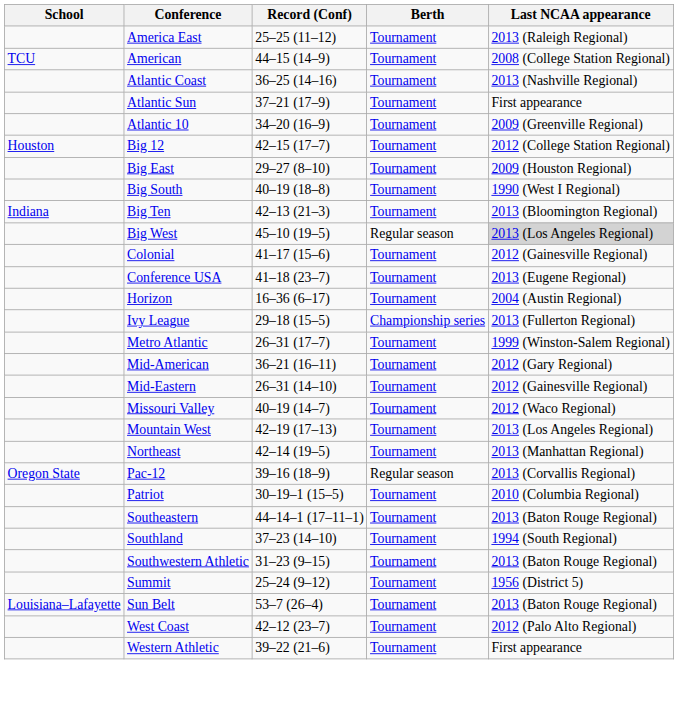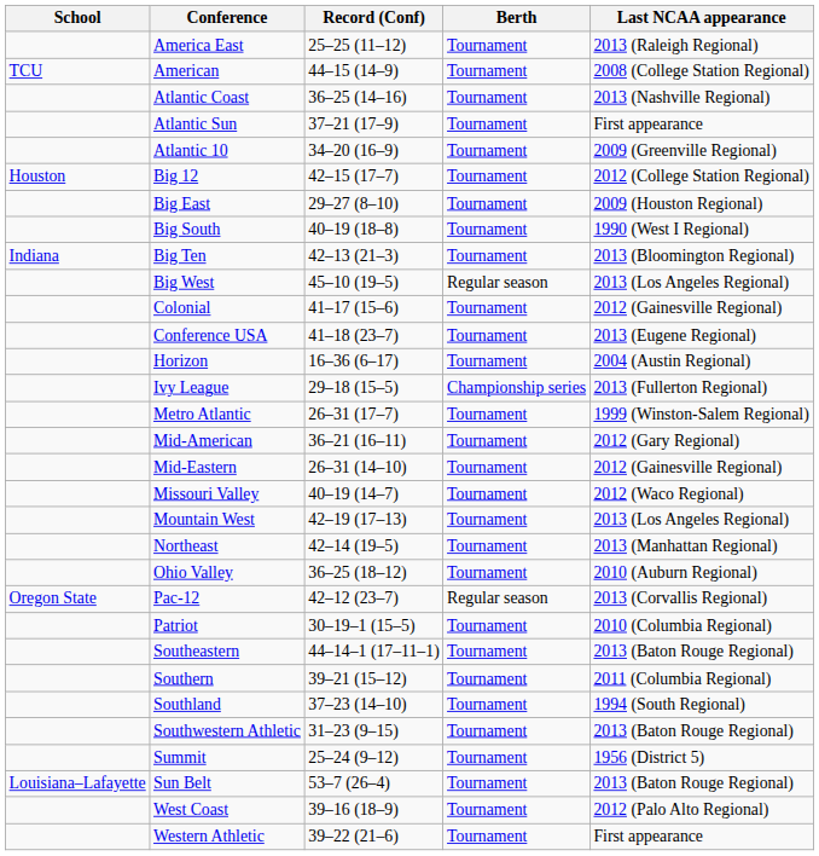 <table class="wikitable sortable">
 <tr>
 <th>School</th>
 <th>Conference</th>
 <th>Record (Conf)</th>
 <th>Berth</th>
 <th>Last NCAA appearance</th>
 </tr>
 <tr>
 <td></td>
 <td><a href='#'>America East</a></td>
 <td>25–25 (11–12)</td>
 <td><a href='#'>Tournament</a></td>
 <td><a href='#'>2013</a> (Raleigh Regional)</td>
 </tr>
 <tr>
 <td><a href='#'>TCU</a></td>
 <td><a href='#'>American</a></td>
 <td>44–15 (14–9)</td>
 <td><a href='#'>Tournament</a></td>
 <td><a href='#'>2008</a> (College Station Regional)</td>
 </tr>
 <tr>
 <td></td>
 <td><a href='#'>Atlantic Coast</a></td>
 <td>36–25 (14–16)</td>
 <td><a href='#'>Tournament</a></td>
 <td><a href='#'>2013</a> (Nashville Regional)</td>
 </tr>
 <tr>
 <td></td>
 <td><a href='#'>Atlantic Sun</a></td>
 <td>37–21 (17–9)</td>
 <td><a href='#'>Tournament</a></td>
 <td>First appearance</td>
 </tr>
 <tr>
 <td></td>
 <td><a href='#'>Atlantic 10</a></td>
 <td>34–20 (16–9)</td>
 <td><a href='#'>Tournament</a></td>
 <td><a href='#'>2009</a> (Greenville Regional)</td>
 </tr>
 <tr>
 <td><a href='#'>Houston</a></td>
 <td><a href='#'>Big 12</a></td>
 <td>42–15 (17–7)</td>
 <td><a href='#'>Tournament</a></td>
 <td><a href='#'>2012</a> (College Station Regional)</td>
 </tr>
 <tr>
 <td></td>
 <td><a href='#'>Big East</a></td>
 <td>29–27 (8–10)</td>
 <td><a href='#'>Tournament</a></td>
 <td><a href='#'>2009</a> (Houston Regional)</td>
 </tr>
 <tr>
 <td></td>
 <td><a href='#'>Big South</a></td>
 <td>40–19 (18–8)</td>
 <td><a href='#'>Tournament</a></td>
 <td><a href='#'>1990</a> (West I Regional)</td>
 </tr>
 <tr>
 <td><a href='#'>Indiana</a></td>
 <td><a href='#'>Big Ten</a></td>
 <td>42–13 (21–3)</td>
 <td><a href='#'>Tournament</a></td>
 <td><a href='#'>2013</a> (Bloomington Regional)</td>
 </tr>
 <tr>
 <td></td>
 <td><a href='#'>Big West</a></td>
 <td>45–10 (19–5)</td>
 <td>Regular season</td>
-<td style="background: lightgrey;"><a href='#'>2013</a> (Los Angeles Regional)</td>
+<td><a href='#'>2013</a> (Los Angeles Regional)</td>
 </tr>
 <tr>
 <td></td>
 <td><a href='#'>Colonial</a></td>
 <td>41–17 (15–6)</td>
 <td><a href='#'>Tournament</a></td>
 <td><a href='#'>2012</a> (Gainesville Regional)</td>
 </tr>
 <tr>
 <td></td>
 <td><a href='#'>Conference USA</a></td>
 <td>41–18 (23–7)</td>
 <td><a href='#'>Tournament</a></td>
 <td><a href='#'>2013</a> (Eugene Regional)</td>
 </tr>
 <tr>
 <td></td>
 <td><a href='#'>Horizon</a></td>
 <td>16–36 (6–17)</td>
 <td><a href='#'>Tournament</a></td>
 <td><a href='#'>2004</a> (Austin Regional)</td>
 </tr>
 <tr>
 <td></td>
 <td><a href='#'>Ivy League</a></td>
 <td>29–18 (15–5)</td>
 <td><a href='#'>Championship series</a></td>
 <td><a href='#'>2013</a> (Fullerton Regional)</td>
 </tr>
 <tr>
 <td></td>
 <td><a href='#'>Metro Atlantic</a></td>
 <td>26–31 (17–7)</td>
 <td><a href='#'>Tournament</a></td>
 <td><a href='#'>1999</a> (Winston-Salem Regional)</td>
 </tr>
 <tr>
 <td></td>
 <td><a href='#'>Mid-American</a></td>
 <td>36–21 (16–11)</td>
 <td><a href='#'>Tournament</a></td>
 <td><a href='#'>2012</a> (Gary Regional)</td>
 </tr>
 <tr>
 <td></td>
 <td><a href='#'>Mid-Eastern</a></td>
 <td>26–31 (14–10)</td>
 <td><a href='#'>Tournament</a></td>
 <td><a href='#'>2012</a> (Gainesville Regional)</td>
 </tr>
 <tr>
 <td></td>
 <td><a href='#'>Missouri Valley</a></td>
 <td>40–19 (14–7)</td>
 <td><a href='#'>Tournament</a></td>
 <td><a href='#'>2012</a> (Waco Regional)</td>
 </tr>
 <tr>
 <td></td>
 <td><a href='#'>Mountain West</a></td>
 <td>42–19 (17–13)</td>
 <td><a href='#'>Tournament</a></td>
 <td><a href='#'>2013</a> (Los Angeles Regional)</td>
 </tr>
 <tr>
 <td></td>
 <td><a href='#'>Northeast</a></td>
 <td>42–14 (19–5)</td>
 <td><a href='#'>Tournament</a></td>
 <td><a href='#'>2013</a> (Manhattan Regional)</td>
 </tr>
 <tr>
+<td></td>
+<td><a href='#'>Ohio Valley</a></td>
+<td>36–25 (18–12)</td>
+<td><a href='#'>Tournament</a></td>
+<td><a href='#'>2010</a> (Auburn Regional)</td>
+</tr>
+<tr>
 <td><a href='#'>Oregon State</a></td>
 <td><a href='#'>Pac-12</a></td>
-<td>39–16 (18–9)</td>
+<td>42–12 (23–7)</td>
 <td>Regular season</td>
 <td><a href='#'>2013</a> (Corvallis Regional)</td>
 </tr>
 <tr>
 <td></td>
 <td><a href='#'>Patriot</a></td>
 <td>30–19–1 (15–5)</td>
 <td><a href='#'>Tournament</a></td>
 <td><a href='#'>2010</a> (Columbia Regional)</td>
 </tr>
 <tr>
 <td></td>
 <td><a href='#'>Southeastern</a></td>
 <td>44–14–1 (17–11–1)</td>
 <td><a href='#'>Tournament</a></td>
 <td><a href='#'>2013</a> (Baton Rouge Regional)</td>
+</tr>
+<tr>
+<td></td>
+<td><a href='#'>Southern</a></td>
+<td>39–21 (15–12)</td>
+<td><a href='#'>Tournament</a></td>
+<td><a href='#'>2011</a> (Columbia Regional)</td>
 </tr>
 <tr>
 <td></td>
 <td><a href='#'>Southland</a></td>
 <td>37–23 (14–10)</td>
 <td><a href='#'>Tournament</a></td>
 <td><a href='#'>1994</a> (South Regional)</td>
 </tr>
 <tr>
 <td></td>
 <td><a href='#'>Southwestern Athletic</a></td>
 <td>31–23 (9–15)</td>
 <td><a href='#'>Tournament</a></td>
 <td><a href='#'>2013</a> (Baton Rouge Regional)</td>
 </tr>
 <tr>
 <td></td>
 <td><a href='#'>Summit</a></td>
 <td>25–24 (9–12)</td>
 <td><a href='#'>Tournament</a></td>
 <td><a href='#'>1956</a> (District 5)</td>
 </tr>
 <tr>
 <td><a href='#'>Louisiana–Lafayette</a></td>
 <td><a href='#'>Sun Belt</a></td>
 <td>53–7 (26–4)</td>
 <td><a href='#'>Tournament</a></td>
 <td><a href='#'>2013</a> (Baton Rouge Regional)</td>
 </tr>
 <tr>
 <td></td>
 <td><a href='#'>West Coast</a></td>
-<td>42–12 (23–7)</td>
+<td>39–16 (18–9)</td>
 <td><a href='#'>Tournament</a></td>
 <td><a href='#'>2012</a> (Palo Alto Regional)</td>
 </tr>
 <tr>
 <td></td>
 <td><a href='#'>Western Athletic</a></td>
 <td>39–22 (21–6)</td>
 <td><a href='#'>Tournament</a></td>
 <td>First appearance</td>
 </tr>
 </table>
